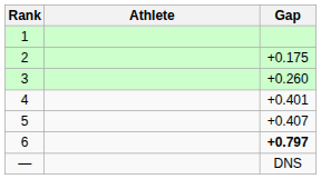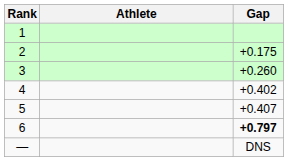 <table class=wikitable style="text-align:center">
 <tr>
 <th width=40>Rank</th>
 <th width=250>Athlete</th>
 <th width=60>Gap</th>
 </tr>
 <tr bgcolor="ccffcc">
 <td>1</td>
 <td align=left></td>
 <td></td>
 </tr>
 <tr bgcolor="ccffcc">
 <td>2</td>
 <td align=left></td>
 <td>+0.175</td>
 </tr>
 <tr bgcolor="ccffcc">
 <td>3</td>
 <td align=left></td>
 <td>+0.260</td>
 </tr>
 <tr>
 <td>4</td>
 <td align=left></td>
-<td>+0.401</td>
+<td>+0.402</td>
 </tr>
 <tr>
 <td>5</td>
 <td align=left></td>
 <td>+0.407</td>
 </tr>
 <tr>
 <td>6</td>
 <td align=left></td>
 <td><strong>+0.797</strong></td>
 </tr>
 <tr>
 <td>—</td>
 <td align=left></td>
 <td>DNS</td>
 </tr>
 </table>
